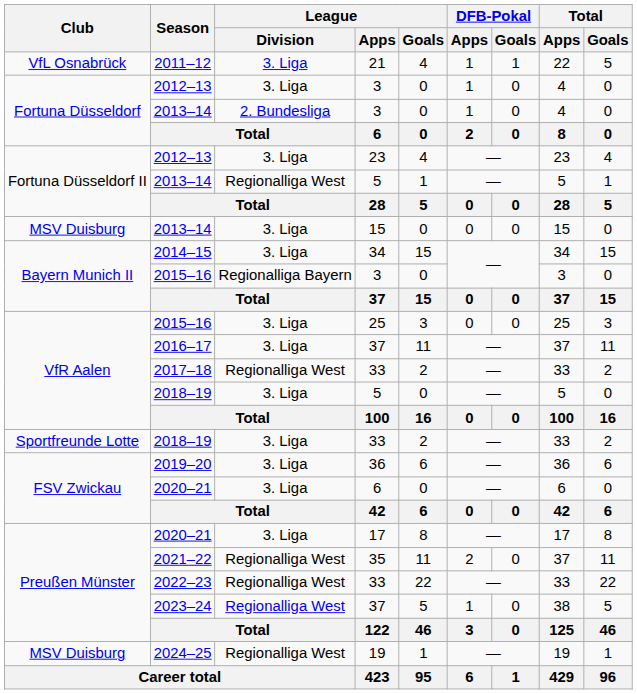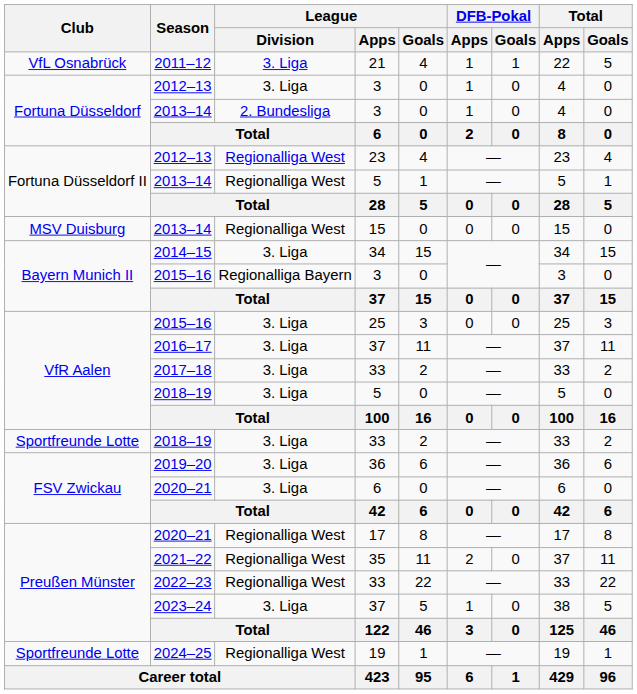 <table class="wikitable" style="text-align: center">
 <tr>
 <th rowspan="2">Club</th>
 <th rowspan="2">Season</th>
 <th colspan="3">League</th>
 <th colspan="2"><a href='#'>DFB-Pokal</a></th>
 <th colspan="2">Total</th>
 </tr>
 <tr>
 <th>Division</th>
 <th>Apps</th>
 <th>Goals</th>
 <th>Apps</th>
 <th>Goals</th>
 <th>Apps</th>
 <th>Goals</th>
 </tr>
 <tr>
 <td><a href='#'>VfL Osnabrück</a></td>
 <td><a href='#'>2011–12</a></td>
 <td><a href='#'>3. Liga</a></td>
 <td>21</td>
 <td>4</td>
 <td>1</td>
 <td>1</td>
 <td>22</td>
 <td>5</td>
 </tr>
 <tr>
 <td rowspan="3"><a href='#'>Fortuna Düsseldorf</a></td>
 <td><a href='#'>2012–13</a></td>
 <td>3. Liga</td>
 <td>3</td>
 <td>0</td>
 <td>1</td>
 <td>0</td>
 <td>4</td>
 <td>0</td>
 </tr>
 <tr>
 <td><a href='#'>2013–14</a></td>
 <td><a href='#'>2. Bundesliga</a></td>
 <td>3</td>
 <td>0</td>
 <td>1</td>
 <td>0</td>
 <td>4</td>
 <td>0</td>
 </tr>
 <tr>
 <th colspan="2">Total</th>
 <th>6</th>
 <th>0</th>
 <th>2</th>
 <th>0</th>
 <th>8</th>
 <th>0</th>
 </tr>
 <tr>
 <td rowspan="3">Fortuna Düsseldorf II</td>
 <td><a href='#'>2012–13</a></td>
-<td>3. Liga</td>
+<td><a href='#'>Regionalliga West</a></td>
 <td>23</td>
 <td>4</td>
 <td colspan="2">—</td>
 <td>23</td>
 <td>4</td>
 </tr>
 <tr>
 <td><a href='#'>2013–14</a></td>
 <td>Regionalliga West</td>
 <td>5</td>
 <td>1</td>
 <td colspan="2">—</td>
 <td>5</td>
 <td>1</td>
 </tr>
 <tr>
 <th colspan="2">Total</th>
 <th>28</th>
 <th>5</th>
 <th>0</th>
 <th>0</th>
 <th>28</th>
 <th>5</th>
 </tr>
 <tr>
 <td><a href='#'>MSV Duisburg</a></td>
 <td><a href='#'>2013–14</a></td>
-<td>3. Liga</td>
+<td>Regionalliga West</td>
 <td>15</td>
 <td>0</td>
 <td>0</td>
 <td>0</td>
 <td>15</td>
 <td>0</td>
 </tr>
 <tr>
 <td rowspan="3"><a href='#'>Bayern Munich II</a></td>
 <td><a href='#'>2014–15</a></td>
 <td>3. Liga</td>
 <td>34</td>
 <td>15</td>
 <td rowspan="2" colspan="2">—</td>
 <td>34</td>
 <td>15</td>
 </tr>
 <tr>
 <td><a href='#'>2015–16</a></td>
 <td>Regionalliga Bayern</td>
 <td>3</td>
 <td>0</td>
 <td>3</td>
 <td>0</td>
 </tr>
 <tr>
 <th colspan="2">Total</th>
 <th>37</th>
 <th>15</th>
 <th>0</th>
 <th>0</th>
 <th>37</th>
 <th>15</th>
 </tr>
 <tr>
 <td rowspan="5"><a href='#'>VfR Aalen</a></td>
 <td><a href='#'>2015–16</a></td>
 <td>3. Liga</td>
 <td>25</td>
 <td>3</td>
 <td>0</td>
 <td>0</td>
 <td>25</td>
 <td>3</td>
 </tr>
 <tr>
 <td><a href='#'>2016–17</a></td>
 <td>3. Liga</td>
 <td>37</td>
 <td>11</td>
 <td colspan="2">—</td>
 <td>37</td>
 <td>11</td>
 </tr>
 <tr>
 <td><a href='#'>2017–18</a></td>
-<td>Regionalliga West</td>
+<td>3. Liga</td>
 <td>33</td>
 <td>2</td>
 <td colspan="2">—</td>
 <td>33</td>
 <td>2</td>
 </tr>
 <tr>
 <td><a href='#'>2018–19</a></td>
 <td>3. Liga</td>
 <td>5</td>
 <td>0</td>
 <td colspan="2">—</td>
 <td>5</td>
 <td>0</td>
 </tr>
 <tr>
 <th colspan="2">Total</th>
 <th>100</th>
 <th>16</th>
 <th>0</th>
 <th>0</th>
 <th>100</th>
 <th>16</th>
 </tr>
 <tr>
 <td><a href='#'>Sportfreunde Lotte</a></td>
 <td><a href='#'>2018–19</a></td>
 <td>3. Liga</td>
 <td>33</td>
 <td>2</td>
 <td colspan="2">—</td>
 <td>33</td>
 <td>2</td>
 </tr>
 <tr>
 <td rowspan="3"><a href='#'>FSV Zwickau</a></td>
 <td><a href='#'>2019–20</a></td>
 <td>3. Liga</td>
 <td>36</td>
 <td>6</td>
 <td colspan="2">—</td>
 <td>36</td>
 <td>6</td>
 </tr>
 <tr>
 <td><a href='#'>2020–21</a></td>
 <td>3. Liga</td>
 <td>6</td>
 <td>0</td>
 <td colspan="2">—</td>
 <td>6</td>
 <td>0</td>
 </tr>
 <tr>
 <th colspan="2">Total</th>
 <th>42</th>
 <th>6</th>
 <th>0</th>
 <th>0</th>
 <th>42</th>
 <th>6</th>
 </tr>
 <tr>
 <td rowspan="5"><a href='#'>Preußen Münster</a></td>
 <td><a href='#'>2020–21</a></td>
-<td>3. Liga</td>
+<td>Regionalliga West</td>
 <td>17</td>
 <td>8</td>
 <td colspan="2">—</td>
 <td>17</td>
 <td>8</td>
 </tr>
 <tr>
 <td><a href='#'>2021–22</a></td>
 <td>Regionalliga West</td>
 <td>35</td>
 <td>11</td>
 <td>2</td>
 <td>0</td>
 <td>37</td>
 <td>11</td>
 </tr>
 <tr>
 <td><a href='#'>2022–23</a></td>
 <td>Regionalliga West</td>
 <td>33</td>
 <td>22</td>
 <td colspan="2">—</td>
 <td>33</td>
 <td>22</td>
 </tr>
 <tr>
 <td><a href='#'>2023–24</a></td>
-<td><a href='#'>Regionalliga West</a></td>
+<td>3. Liga</td>
 <td>37</td>
 <td>5</td>
 <td>1</td>
 <td>0</td>
 <td>38</td>
 <td>5</td>
 </tr>
 <tr>
 <th colspan="2">Total</th>
 <th>122</th>
 <th>46</th>
 <th>3</th>
 <th>0</th>
 <th>125</th>
 <th>46</th>
 </tr>
 <tr>
-<td><a href='#'>MSV Duisburg</a></td>
+<td><a href='#'>Sportfreunde Lotte</a></td>
 <td><a href='#'>2024–25</a></td>
 <td>Regionalliga West</td>
 <td>19</td>
 <td>1</td>
 <td colspan="2">—</td>
 <td>19</td>
 <td>1</td>
 </tr>
 <tr>
 <th colspan="3">Career total</th>
 <th>423</th>
 <th>95</th>
 <th>6</th>
 <th>1</th>
 <th>429</th>
 <th>96</th>
 </tr>
 </table>
